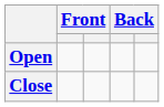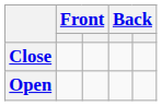 <table class="wikitable" style="text-align: center;">
 <tr>
 <th rowspan="2"></th>
 <th colspan="2"><a href='#'>Front</a></th>
 <th colspan="2"><a href='#'>Back</a></th>
 </tr>
 <tr>
 <th></th>
 <th></th>
 <th></th>
 <th></th>
 </tr>
 <tr>
+<th><a href='#'>Close</a></th>
+<td></td>
+<td></td>
+<td></td>
+<td></td>
+</tr>
+<tr>
 <th><a href='#'>Open</a></th>
 <td></td>
 <td></td>
 <td></td>
 <td></td>
 </tr>
-<tr>
-<th><a href='#'>Close</a></th>
-<td></td>
-<td></td>
-<td></td>
-<td></td>
-</tr>
 </table>
